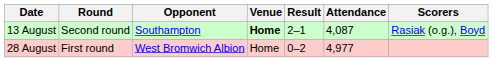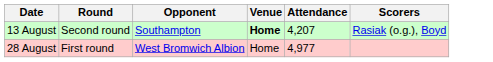 <table class="wikitable">
 <tr>
 <th>Date</th>
 <th>Round</th>
 <th>Opponent</th>
 <th>Venue</th>
-<th>Result</th>
 <th>Attendance</th>
 <th>Scorers</th>
 </tr>
 <tr style="background:#cfc;">
 <td>13 August</td>
 <td>Second round</td>
 <td><a href='#'>Southampton</a></td>
 <td><strong>Home</strong></td>
-<td>2–1</td>
-<td>4,087</td>
+<td>4,207</td>
 <td><a href='#'>Rasiak</a> (o.g.), <a href='#'>Boyd</a></td>
 </tr>
 <tr style="background:#fcc;">
 <td>28 August</td>
 <td>First round</td>
 <td><a href='#'>West Bromwich Albion</a></td>
 <td>Home</td>
-<td>0–2</td>
 <td>4,977</td>
 <td></td>
 </tr>
 </table>
